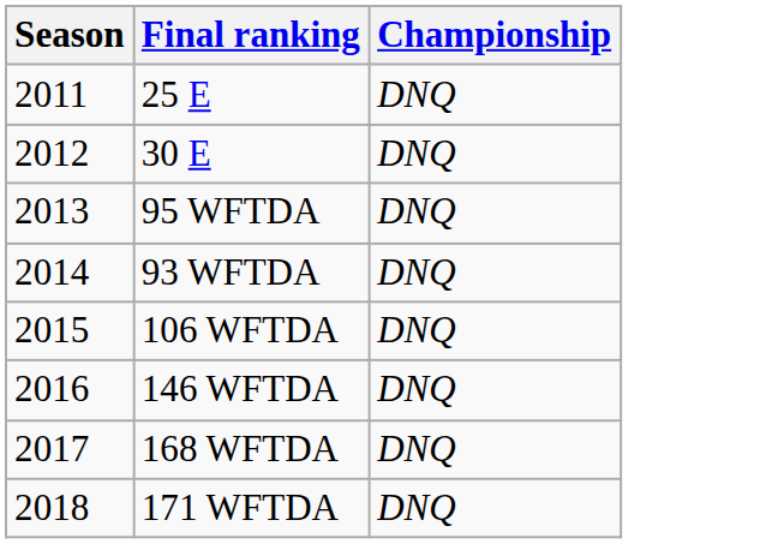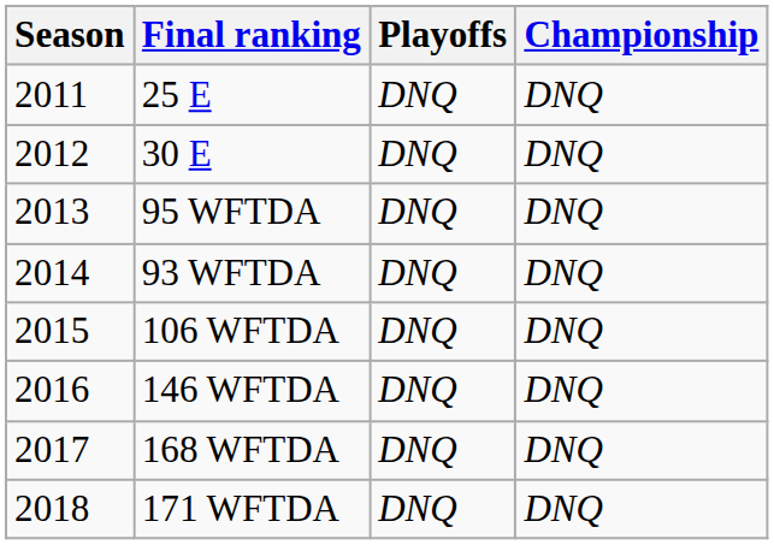 <table class="wikitable sortable">
 <tr>
 <th>Season</th>
 <th><a href='#'>Final ranking</a></th>
+<th>Playoffs</th>
 <th><a href='#'>Championship</a></th>
 </tr>
 <tr>
 <td>2011</td>
 <td>25 <a href='#'>E</a></td>
 <td><em>DNQ</em></td>
+<td><em>DNQ</em></td>
 </tr>
 <tr>
 <td>2012</td>
 <td>30 <a href='#'>E</a></td>
+<td><em>DNQ</em></td>
 <td><em>DNQ</em></td>
 </tr>
 <tr>
 <td>2013</td>
 <td>95 WFTDA</td>
 <td><em>DNQ</em></td>
+<td><em>DNQ</em></td>
 </tr>
 <tr>
 <td>2014</td>
 <td>93 WFTDA</td>
+<td><em>DNQ</em></td>
 <td><em>DNQ</em></td>
 </tr>
 <tr>
 <td>2015</td>
 <td>106 WFTDA</td>
 <td><em>DNQ</em></td>
+<td><em>DNQ</em></td>
 </tr>
 <tr>
 <td>2016</td>
 <td>146 WFTDA</td>
+<td><em>DNQ</em></td>
 <td><em>DNQ</em></td>
 </tr>
 <tr>
 <td>2017</td>
 <td>168 WFTDA</td>
 <td><em>DNQ</em></td>
+<td><em>DNQ</em></td>
 </tr>
 <tr>
 <td>2018</td>
 <td>171 WFTDA</td>
 <td><em>DNQ</em></td>
+<td><em>DNQ</em></td>
 </tr>
 </table>
